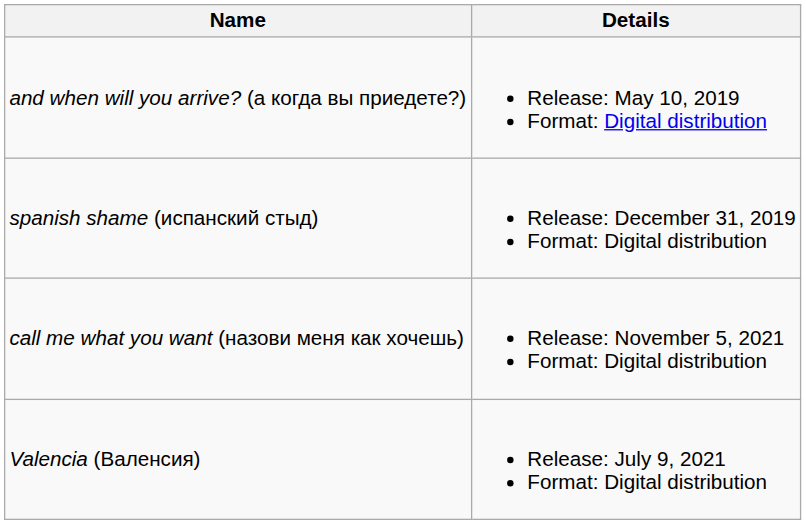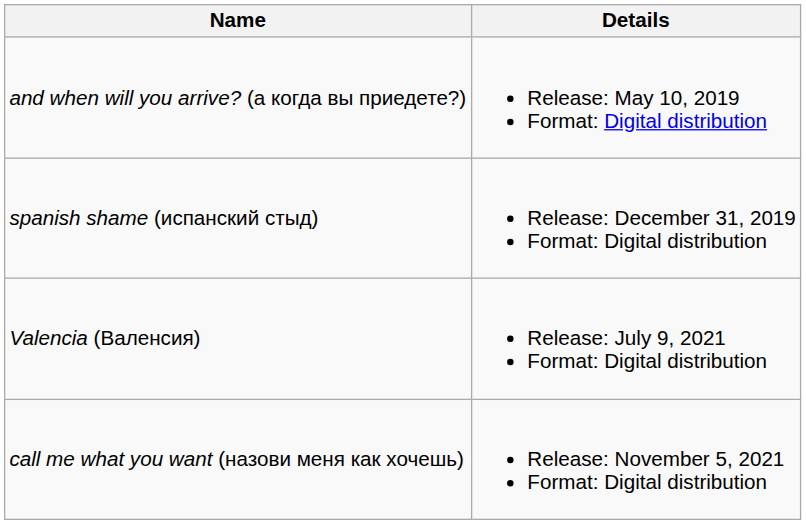 <table class="wikitable">
 <tr>
 <th>Name</th>
 <th>Details</th>
 </tr>
 <tr>
 <td><em>and when will you arrive?</em> (а когда вы приедете?)</td>
 <td><br><ul><li>Release: May 10, 2019</li><li>Format: <a href='#'>Digital distribution</a></li></ul></td>
 </tr>
 <tr>
 <td><em>spanish shame</em> (испанский стыд)</td>
 <td><br><ul><li>Release: December 31, 2019</li><li>Format: Digital distribution</li></ul></td>
 </tr>
 <tr>
+<td><em>Valencia</em> (Валенсия)</td>
+<td><br><ul><li>Release: July 9, 2021</li><li>Format: Digital distribution</li></ul></td>
+</tr>
+<tr>
 <td><em>call me what you want</em> (назови меня как хочешь)</td>
 <td><br><ul><li>Release: November 5, 2021</li><li>Format: Digital distribution</li></ul></td>
 </tr>
-<tr>
-<td><em>Valencia</em> (Валенсия)</td>
-<td><br><ul><li>Release: July 9, 2021</li><li>Format: Digital distribution</li></ul></td>
-</tr>
 </table>
